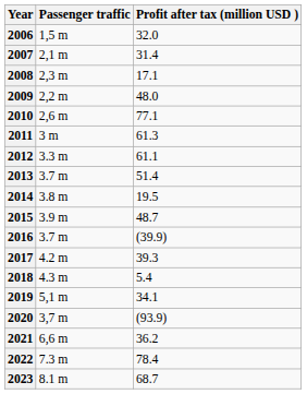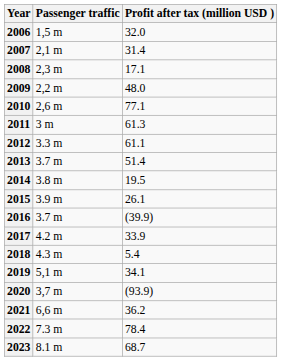 <table class="wikitable">
 <tr>
 <th>Year</th>
 <th>Passenger traffic</th>
 <th>Profit after tax (million USD )</th>
 </tr>
 <tr>
 <th>2006</th>
 <td>1,5 m</td>
 <td>32.0</td>
 </tr>
 <tr>
 <th>2007</th>
 <td>2,1 m</td>
 <td>31.4</td>
 </tr>
 <tr>
 <th>2008</th>
 <td>2,3 m</td>
 <td>17.1</td>
 </tr>
 <tr>
 <th>2009</th>
 <td>2,2 m</td>
 <td>48.0</td>
 </tr>
 <tr>
 <th>2010</th>
 <td>2,6 m</td>
 <td>77.1</td>
 </tr>
 <tr>
 <th>2011</th>
 <td>3 m</td>
 <td>61.3</td>
 </tr>
 <tr>
 <th>2012</th>
 <td>3.3 m</td>
 <td>61.1</td>
 </tr>
 <tr>
 <th>2013</th>
 <td>3.7 m</td>
 <td>51.4</td>
 </tr>
 <tr>
 <th>2014</th>
 <td>3.8 m</td>
 <td>19.5</td>
 </tr>
 <tr>
 <th>2015</th>
 <td>3.9 m</td>
-<td>48.7</td>
+<td>26.1</td>
 </tr>
 <tr>
 <th>2016</th>
 <td>3.7 m</td>
 <td>(39.9)</td>
 </tr>
 <tr>
 <th>2017</th>
 <td>4.2 m</td>
-<td>39.3</td>
+<td>33.9</td>
 </tr>
 <tr>
 <th>2018</th>
 <td>4.3 m</td>
 <td>5.4</td>
 </tr>
 <tr>
 <th>2019</th>
 <td>5,1 m</td>
 <td>34.1</td>
 </tr>
 <tr>
 <th>2020</th>
 <td>3,7 m</td>
 <td>(93.9)</td>
 </tr>
 <tr>
 <th>2021</th>
 <td>6,6 m</td>
 <td>36.2</td>
 </tr>
 <tr>
 <th>2022</th>
 <td>7.3 m</td>
 <td>78.4</td>
 </tr>
 <tr>
 <th>2023</th>
 <td>8.1 m</td>
 <td>68.7</td>
 </tr>
 </table>
